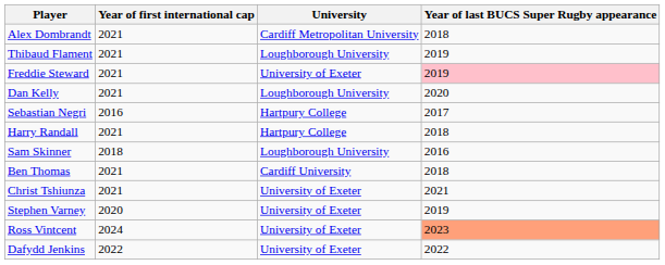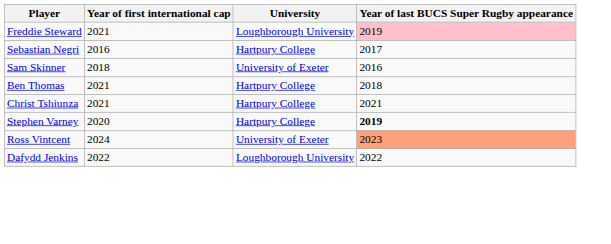 <table class="wikitable sortable">
 <tr>
 <th>Player</th>
 <th>Year of first international cap</th>
 <th>University</th>
 <th>Year of last BUCS Super Rugby appearance</th>
 </tr>
 <tr>
-<td> <a href='#'>Alex Dombrandt</a></td>
-<td>2021</td>
-<td><a href='#'>Cardiff Metropolitan University</a></td>
-<td>2018</td>
-</tr>
-<tr>
-<td> <a href='#'>Thibaud Flament</a></td>
+<td> <a href='#'>Freddie Steward</a></td>
 <td>2021</td>
 <td><a href='#'>Loughborough University</a></td>
-<td>2019</td>
-</tr>
-<tr>
-<td> <a href='#'>Freddie Steward</a></td>
-<td>2021</td>
-<td><a href='#'>University of Exeter</a></td>
 <td style="background: pink;">2019</td>
-</tr>
-<tr>
-<td> <a href='#'>Dan Kelly</a></td>
-<td>2021</td>
-<td><a href='#'>Loughborough University</a></td>
-<td>2020</td>
 </tr>
 <tr>
 <td> <a href='#'>Sebastian Negri</a></td>
 <td>2016</td>
 <td><a href='#'>Hartpury College</a></td>
 <td>2017</td>
 </tr>
 <tr>
-<td> <a href='#'>Harry Randall</a></td>
+<td> <a href='#'>Sam Skinner</a></td>
+<td>2018</td>
+<td><a href='#'>University of Exeter</a></td>
+<td>2016</td>
+</tr>
+<tr>
+<td> <a href='#'>Ben Thomas</a></td>
 <td>2021</td>
 <td><a href='#'>Hartpury College</a></td>
 <td>2018</td>
 </tr>
 <tr>
-<td> <a href='#'>Sam Skinner</a></td>
-<td>2018</td>
-<td><a href='#'>Loughborough University</a></td>
-<td>2016</td>
-</tr>
-<tr>
-<td> <a href='#'>Ben Thomas</a></td>
-<td>2021</td>
-<td><a href='#'>Cardiff University</a></td>
-<td>2018</td>
-</tr>
-<tr>
 <td> <a href='#'>Christ Tshiunza</a></td>
 <td>2021 </td>
-<td><a href='#'>University of Exeter</a></td>
+<td><a href='#'>Hartpury College</a></td>
 <td>2021 </td>
 </tr>
 <tr>
 <td> <a href='#'>Stephen Varney</a></td>
 <td>2020</td>
-<td><a href='#'>University of Exeter</a></td>
-<td>2019</td>
+<td><a href='#'>Hartpury College</a></td>
+<td><strong>2019</strong></td>
 </tr>
 <tr>
 <td> <a href='#'>Ross Vintcent</a></td>
 <td>2024 </td>
 <td><a href='#'>University of Exeter</a></td>
 <td style="background: lightsalmon;">2023 </td>
 </tr>
 <tr>
 <td> <a href='#'>Dafydd Jenkins</a></td>
 <td>2022 </td>
-<td><a href='#'>University of Exeter</a></td>
+<td><a href='#'>Loughborough University</a></td>
 <td>2022 </td>
 </tr>
 </table>
